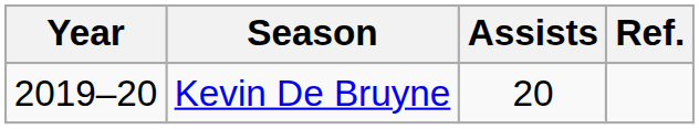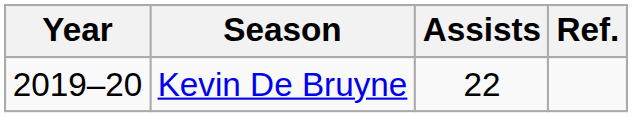 <table class="wikitable" style="text-align:center">
 <tr>
 <th>Year</th>
 <th>Season</th>
 <th>Assists</th>
 <th>Ref.</th>
 </tr>
 <tr>
 <td>2019–20</td>
 <td> <a href='#'>Kevin De Bruyne</a></td>
-<td>20</td>
+<td>22</td>
 <td></td>
 </tr>
 </table>
